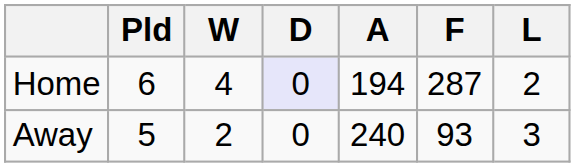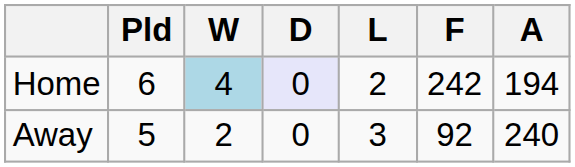 <table class="wikitable" border="1">
 <tr>
 <th width=40></th>
 <th width=30>Pld</th>
 <th width=30>W</th>
 <th width=30>D</th>
+<th width=30>L</th>
+<th width=30>F</th>
 <th width=30>A</th>
-<th width=30>F</th>
-<th width=30>L</th>
 </tr>
 <tr>
 <td>Home</td>
 <td align=center>6</td>
-<td align=center>4</td>
+<td align=center style="background: lightblue;">4</td>
 <td align=center style="background: lavender;">0</td>
+<td align=center>2</td>
+<td align=center>242</td>
 <td align=center>194</td>
-<td align=center>287</td>
-<td align=center>2</td>
 </tr>
 <tr>
 <td>Away</td>
 <td align=center>5</td>
 <td align=center>2</td>
 <td align=center>0</td>
+<td align=center>3</td>
+<td align=center>92</td>
 <td align=center>240</td>
-<td align=center>93</td>
-<td align=center>3</td>
 </tr>
 </table>
